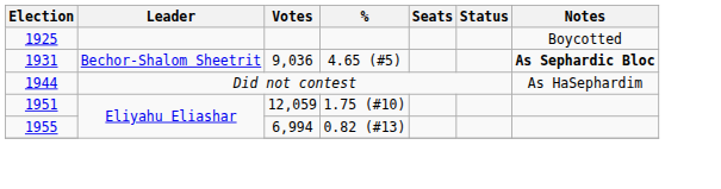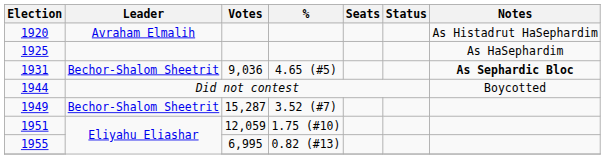 <table class=wikitable style=text-align:center>
 <tr>
 <th>Election</th>
 <th>Leader</th>
 <th>Votes</th>
 <th>%</th>
 <th>Seats</th>
 <th>Status</th>
 <th>Notes</th>
 </tr>
 <tr>
+<td><a href='#'>1920</a></td>
+<td><a href='#'>Avraham Elmalih</a></td>
+<td></td>
+<td></td>
+<td></td>
+<td></td>
+<td>As Histadrut HaSephardim</td>
+</tr>
+<tr>
 <td><a href='#'>1925</a></td>
 <td></td>
 <td></td>
 <td></td>
 <td></td>
 <td></td>
-<td>Boycotted</td>
+<td>As HaSephardim</td>
 </tr>
 <tr>
 <td><a href='#'>1931</a></td>
 <td><a href='#'>Bechor-Shalom Sheetrit</a></td>
 <td>9,036</td>
 <td>4.65 (#5)</td>
 <td></td>
 <td></td>
 <td><strong>As Sephardic Bloc</strong></td>
 </tr>
 <tr>
 <td><a href='#'>1944</a></td>
 <td align=center colspan=5><em>Did not contest</em></td>
-<td>As HaSephardim</td>
+<td>Boycotted</td>
+</tr>
+<tr>
+<td><a href='#'>1949</a></td>
+<td><a href='#'>Bechor-Shalom Sheetrit</a></td>
+<td>15,287</td>
+<td>3.52 (#7)</td>
+<td></td>
+<td></td>
+<td></td>
 </tr>
 <tr>
 <td><a href='#'>1951</a></td>
 <td rowspan="6"><a href='#'>Eliyahu Eliashar</a></td>
 <td>12,059</td>
 <td>1.75 (#10)</td>
 <td></td>
 <td></td>
 </tr>
 <tr>
 <td><a href='#'>1955</a></td>
-<td>6,994</td>
+<td>6,995</td>
 <td>0.82 (#13)</td>
 <td></td>
 <td></td>
 <td></td>
 </tr>
 <tr>
 </tr>
 </table>
